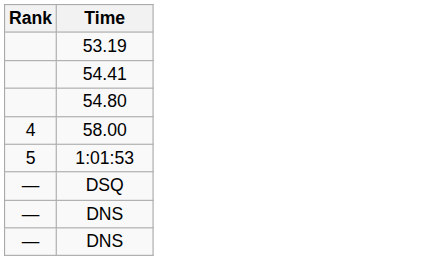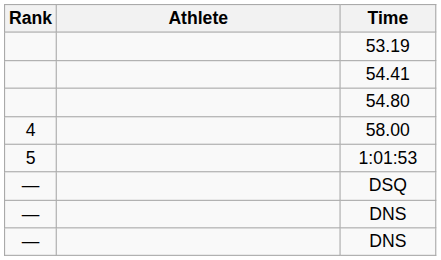 <table class=wikitable style="text-align:center">
 <tr>
 <th width=40>Rank</th>
+<th width=250>Athlete</th>
 <th width=80>Time</th>
 </tr>
 <tr>
 <td></td>
+<td align=left></td>
 <td>53.19</td>
 </tr>
 <tr>
 <td></td>
+<td align=left></td>
 <td>54.41</td>
 </tr>
 <tr>
 <td></td>
+<td align=left></td>
 <td>54.80</td>
 </tr>
 <tr>
 <td>4</td>
+<td align=left></td>
 <td>58.00</td>
 </tr>
 <tr>
 <td>5</td>
+<td align=left></td>
 <td>1:01:53</td>
 </tr>
 <tr>
 <td>—</td>
+<td align=left></td>
 <td>DSQ</td>
 </tr>
 <tr>
 <td>—</td>
+<td align=left></td>
 <td>DNS</td>
 </tr>
 <tr>
 <td>—</td>
+<td align=left></td>
 <td>DNS</td>
 </tr>
 </table>
